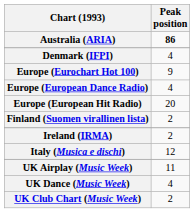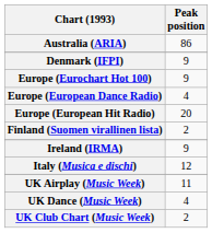 <table class="wikitable sortable plainrowheaders">
 <tr>
 <th>Chart (1993)</th>
 <th>Peak<br>position</th>
 </tr>
 <tr>
 <th scope="row">Australia (<a href='#'>ARIA</a>)</th>
-<td align="center"><strong>86</strong></td>
+<td align="center">86</td>
 </tr>
 <tr>
 </tr>
 <tr>
 </tr>
 <tr>
 <th scope="row">Denmark (<a href='#'>IFPI</a>)</th>
-<td align="center">4</td>
+<td align="center">9</td>
 </tr>
 <tr>
 <th scope="row">Europe (<a href='#'>Eurochart Hot 100</a>)</th>
 <td align="center">9</td>
 </tr>
 <tr>
 <th scope="row">Europe (<a href='#'>European Dance Radio</a>)</th>
 <td align="center">4</td>
 </tr>
 <tr>
 <th scope="row">Europe (European Hit Radio)</th>
 <td align="center">20</td>
 </tr>
 <tr>
 <th scope="row">Finland (<a href='#'>Suomen virallinen lista</a>)</th>
 <td align="center">2</td>
 </tr>
 <tr>
 </tr>
 <tr>
 </tr>
 <tr>
 <th scope="row">Ireland (<a href='#'>IRMA</a>)</th>
-<td align="center">2</td>
+<td align="center">9</td>
 </tr>
 <tr>
 <th scope="row">Italy (<em><a href='#'>Musica e dischi</a></em>)</th>
 <td align="center">12</td>
 </tr>
 <tr>
 </tr>
 <tr>
 </tr>
 <tr>
 </tr>
 <tr>
 </tr>
 <tr>
 </tr>
 <tr>
 <th scope="row">UK Airplay (<em><a href='#'>Music Week</a></em>)</th>
 <td align="center">11</td>
 </tr>
 <tr>
 <th scope="row">UK Dance (<em><a href='#'>Music Week</a></em>)</th>
 <td align="center">4</td>
 </tr>
 <tr>
 <th scope="row"><a href='#'>UK Club Chart</a> (<em><a href='#'>Music Week</a></em>)</th>
 <td align="center">2</td>
 </tr>
 </table>
